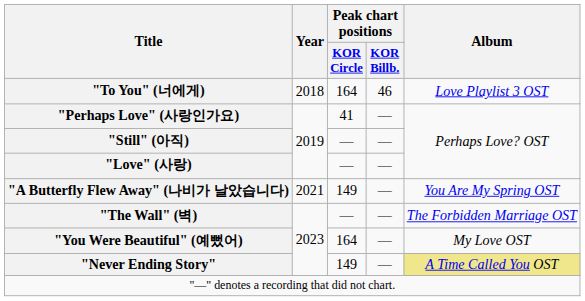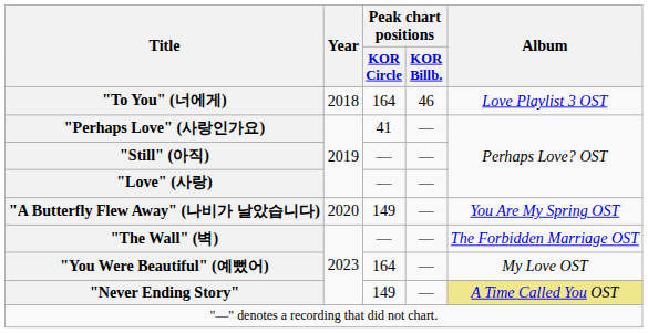 <table class="wikitable plainrowheaders" style="text-align:center;">
 <tr>
 <th scope="col" rowspan="2" style="width:20em;">Title</th>
 <th scope="col" rowspan="2">Year</th>
 <th scope="col" colspan="2">Peak chart positions</th>
 <th scope="col" rowspan="2">Album</th>
 </tr>
 <tr>
 <th scope="col" style="width:2.5em;font-size:90%"><a href='#'>KOR<br>Circle</a><br></th>
 <th scope="col" style="width:2.5em;font-size:90%"><a href='#'>KOR<br>Billb.</a><br></th>
 </tr>
 <tr>
 <th scope="row">"To You" (너에게)</th>
 <td>2018</td>
 <td>164</td>
 <td>46</td>
 <td><em><a href='#'>Love Playlist 3 OST</a></em></td>
 </tr>
 <tr>
 <th scope="row">"Perhaps Love" (사랑인가요)</th>
 <td rowspan="3">2019</td>
 <td>41</td>
 <td>—</td>
 <td rowspan="3"><em>Perhaps Love? OST</em></td>
 </tr>
 <tr>
 <th scope="row">"Still" (아직)</th>
 <td>—</td>
 <td>—</td>
 </tr>
 <tr>
 <th scope="row">"Love" (사랑)</th>
 <td>—</td>
 <td>—</td>
 </tr>
 <tr>
 <th scope="row">"A Butterfly Flew Away" (나비가 날았습니다)</th>
-<td>2021</td>
+<td>2020</td>
 <td>149</td>
 <td>—</td>
 <td><em><a href='#'>You Are My Spring OST</a></em></td>
 </tr>
 <tr>
 <th scope="row">"The Wall" (벽)</th>
 <td rowspan="3">2023</td>
 <td>—</td>
 <td>—</td>
 <td><em><a href='#'>The Forbidden Marriage OST</a></em></td>
 </tr>
 <tr>
 <th scope="row">"You Were Beautiful" (예뻤어)</th>
 <td>164</td>
 <td>—</td>
 <td><em>My Love OST</em></td>
 </tr>
 <tr>
 <th scope="row">"Never Ending Story"</th>
 <td>149</td>
 <td>—</td>
 <td style="background: khaki;"><em><a href='#'>A Time Called You</a> OST</em></td>
 </tr>
 <tr>
 <td colspan="5" style="font-size:85%">"—" denotes a recording that did not chart.</td>
 </tr>
 </table>
